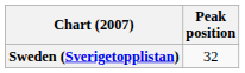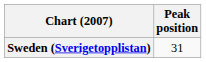 <table class="wikitable plainrowheaders">
 <tr>
 <th>Chart (2007)</th>
 <th>Peak<br>position</th>
 </tr>
 <tr>
 <th scope="row">Sweden (<a href='#'>Sverigetopplistan</a>)</th>
-<td align="center">32</td>
+<td align="center">31</td>
 </tr>
 </table>
